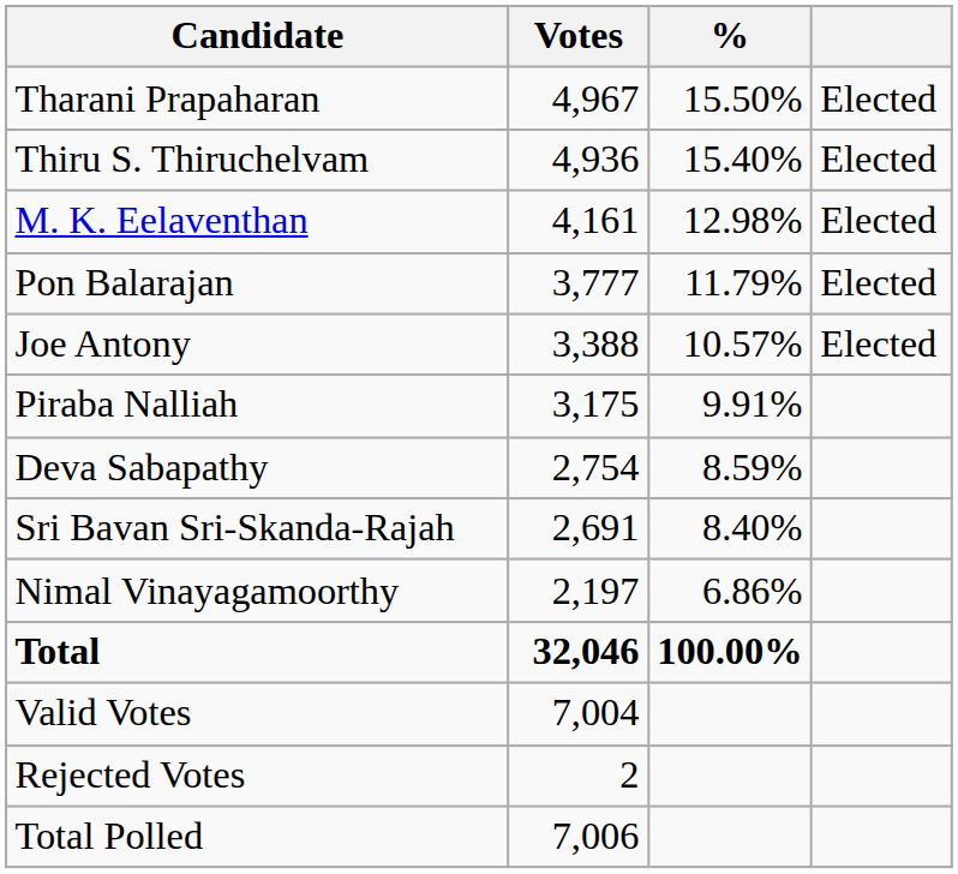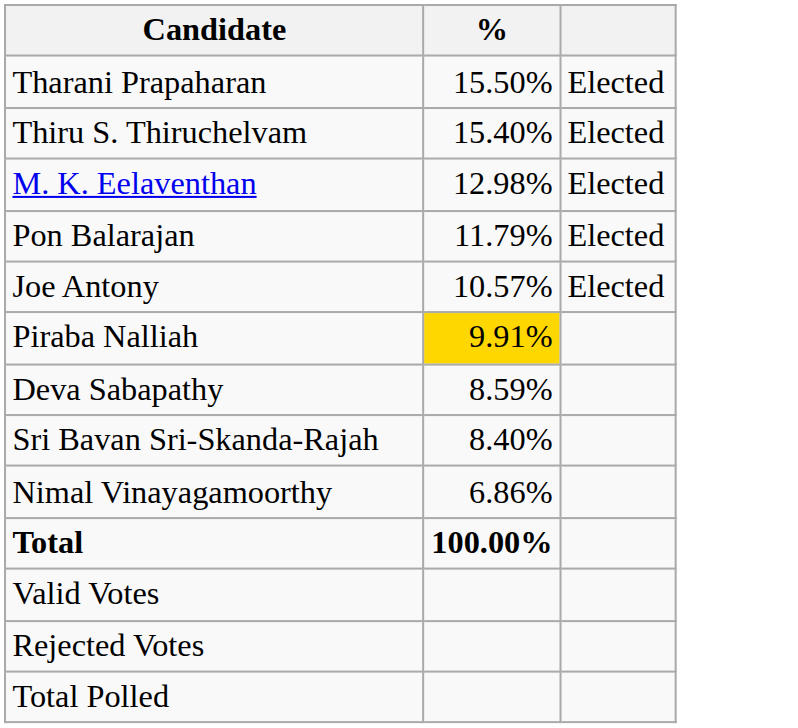 <table class="wikitable" border="1" style="text-align:right;">
 <tr>
 <th align=left width="200">Candidate</th>
-<th align=left width="50">Votes</th>
 <th align=left width="40">%</th>
 <th align=left width="50"></th>
 </tr>
 <tr>
 <td align=left>Tharani Prapaharan</td>
-<td>4,967</td>
 <td>15.50%</td>
 <td align=left>Elected</td>
 </tr>
 <tr>
 <td align=left>Thiru S. Thiruchelvam</td>
-<td>4,936</td>
 <td>15.40%</td>
 <td align=left>Elected</td>
 </tr>
 <tr>
 <td align=left><a href='#'>M. K. Eelaventhan</a></td>
-<td>4,161</td>
 <td>12.98%</td>
 <td align=left>Elected</td>
 </tr>
 <tr>
 <td align=left>Pon Balarajan</td>
-<td>3,777</td>
 <td>11.79%</td>
 <td align=left>Elected</td>
 </tr>
 <tr>
 <td align=left>Joe Antony</td>
-<td>3,388</td>
 <td>10.57%</td>
 <td align=left>Elected</td>
 </tr>
 <tr>
 <td align=left>Piraba Nalliah</td>
-<td>3,175</td>
-<td>9.91%</td>
+<td style="background: gold;">9.91%</td>
 <td></td>
 </tr>
 <tr>
 <td align=left>Deva Sabapathy</td>
-<td>2,754</td>
 <td>8.59%</td>
 <td></td>
 </tr>
 <tr>
 <td align=left>Sri Bavan Sri-Skanda-Rajah</td>
-<td>2,691</td>
 <td>8.40%</td>
 <td></td>
 </tr>
 <tr>
 <td align=left>Nimal Vinayagamoorthy</td>
-<td>2,197</td>
 <td>6.86%</td>
 <td></td>
 </tr>
 <tr>
 <td align=left><strong>Total</strong></td>
-<td><strong>32,046</strong></td>
 <td><strong>100.00%</strong></td>
 <td></td>
 </tr>
 <tr>
 <td align=left>Valid Votes</td>
-<td>7,004</td>
 <td></td>
 <td></td>
 </tr>
 <tr>
 <td align=left>Rejected Votes</td>
-<td>2</td>
 <td></td>
 <td></td>
 </tr>
 <tr>
 <td align=left>Total Polled</td>
-<td>7,006</td>
 <td></td>
 <td></td>
 </tr>
 </table>
